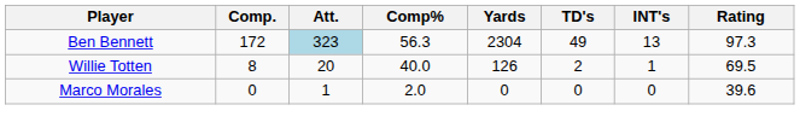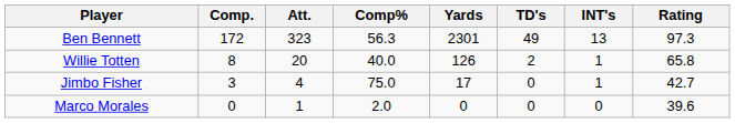 <table class="wikitable sortable">
 <tr>
 <th bgcolor="#DDDDFF" width="20%">Player</th>
 <th bgcolor="#DDDDFF" width="7%">Comp.</th>
 <th bgcolor="#DDDDFF" width="7%">Att.</th>
 <th bgcolor="#DDDDFF" width="10%">Comp%</th>
 <th bgcolor="#DDDDFF" width="7%">Yards</th>
 <th bgcolor="#DDDDFF" width="7%">TD's</th>
 <th bgcolor="#DDDDFF" width="7%">INT's</th>
 <th bgcolor="#DDDDFF" width="10%">Rating</th>
 </tr>
 <tr align="center">
 <td><a href='#'>Ben Bennett</a></td>
 <td>172</td>
-<td style="background: lightblue;">323</td>
+<td>323</td>
 <td>56.3</td>
-<td>2304</td>
+<td>2301</td>
 <td>49</td>
 <td>13</td>
 <td>97.3</td>
 </tr>
 <tr align="center">
 <td><a href='#'>Willie Totten</a></td>
 <td>8</td>
 <td>20</td>
 <td>40.0</td>
 <td>126</td>
 <td>2</td>
 <td>1</td>
-<td>69.5</td>
+<td>65.8</td>
+</tr>
+<tr align="center">
+<td><a href='#'>Jimbo Fisher</a></td>
+<td>3</td>
+<td>4</td>
+<td>75.0</td>
+<td>17</td>
+<td>0</td>
+<td>1</td>
+<td>42.7</td>
 </tr>
 <tr align="center">
 <td><a href='#'>Marco Morales</a></td>
 <td>0</td>
 <td>1</td>
 <td>2.0</td>
 <td>0</td>
 <td>0</td>
 <td>0</td>
 <td>39.6</td>
 </tr>
 </table>
